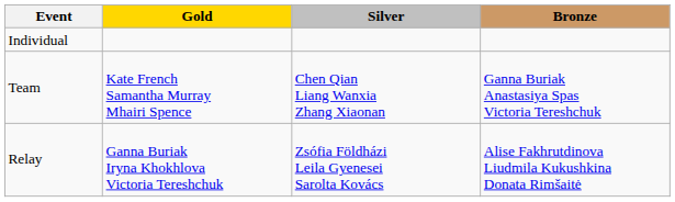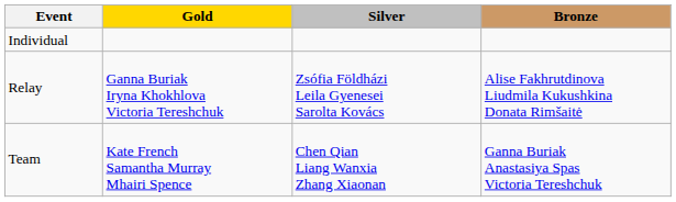 <table class="wikitable">
 <tr>
 <th width="100">Event</th>
 <th style="background-color:gold;" width="200"> Gold</th>
 <th style="background-color:silver;" width="200"> Silver</th>
 <th style="background-color:#CC9966;" width="200"> Bronze</th>
 </tr>
 <tr>
 <td>Individual</td>
 <td></td>
 <td></td>
 <td></td>
 </tr>
 <tr>
+<td>Relay</td>
+<td><br><a href='#'>Ganna Buriak</a><br><a href='#'>Iryna Khokhlova</a><br><a href='#'>Victoria Tereshchuk</a></td>
+<td><br><a href='#'>Zsófia Földházi</a><br><a href='#'>Leila Gyenesei</a><br><a href='#'>Sarolta Kovács</a></td>
+<td><br><a href='#'>Alise Fakhrutdinova</a><br><a href='#'>Liudmila Kukushkina</a><br><a href='#'>Donata Rimšaitė</a></td>
+</tr>
+<tr>
 <td>Team</td>
 <td><br><a href='#'>Kate French</a><br><a href='#'>Samantha Murray</a><br><a href='#'>Mhairi Spence</a></td>
 <td><br><a href='#'>Chen Qian</a><br><a href='#'>Liang Wanxia</a><br><a href='#'>Zhang Xiaonan</a></td>
 <td><br><a href='#'>Ganna Buriak</a><br><a href='#'>Anastasiya Spas</a><br><a href='#'>Victoria Tereshchuk</a></td>
 </tr>
-<tr>
-<td>Relay</td>
-<td><br><a href='#'>Ganna Buriak</a><br><a href='#'>Iryna Khokhlova</a><br><a href='#'>Victoria Tereshchuk</a></td>
-<td><br><a href='#'>Zsófia Földházi</a><br><a href='#'>Leila Gyenesei</a><br><a href='#'>Sarolta Kovács</a></td>
-<td><br><a href='#'>Alise Fakhrutdinova</a><br><a href='#'>Liudmila Kukushkina</a><br><a href='#'>Donata Rimšaitė</a></td>
-</tr>
 </table>
